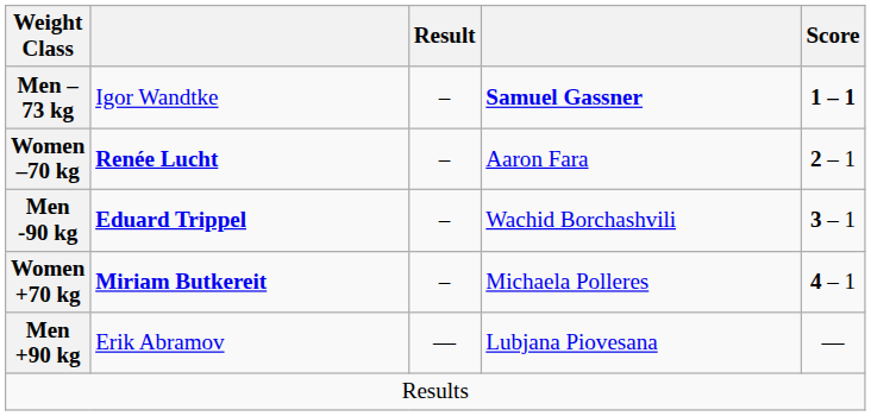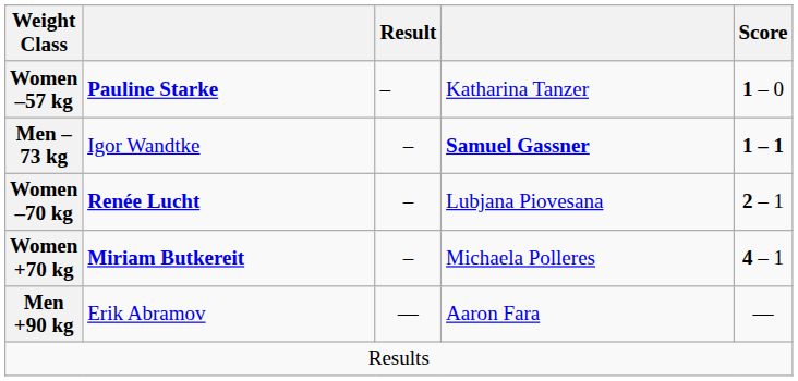 <table class="wikitable">
 <tr>
 <th>Weight Class</th>
 <th style="width: 230px;"></th>
 <th>Result</th>
 <th style="width: 230px;"></th>
 <th>Score</th>
+</tr>
+<tr>
+<th>Women –57 kg</th>
+<td><strong><a href='#'>Pauline Starke</a></strong></td>
+<td><strong></strong> – </td>
+<td><a href='#'>Katharina Tanzer</a></td>
+<td align=center><strong>1</strong> – 0</td>
 </tr>
 <tr>
 <th>Men –73 kg</th>
 <td><a href='#'>Igor Wandtke</a></td>
 <td align=center> – <strong></strong></td>
 <td><strong><a href='#'>Samuel Gassner</a></strong></td>
 <td align=center><strong>1 – 1</strong></td>
 </tr>
 <tr>
 <th>Women –70 kg</th>
 <td><strong><a href='#'>Renée Lucht</a></strong></td>
 <td align=center><strong></strong> – </td>
-<td><a href='#'>Aaron Fara</a></td>
+<td><a href='#'>Lubjana Piovesana</a></td>
 <td align=center><strong>2</strong> – 1</td>
-</tr>
-<tr>
-<th>Men -90 kg</th>
-<td><strong><a href='#'>Eduard Trippel</a></strong></td>
-<td align=center><strong></strong> – </td>
-<td><a href='#'>Wachid Borchashvili</a></td>
-<td align=center><strong>3</strong> – 1</td>
 </tr>
 <tr>
 <th>Women +70 kg</th>
 <td><strong><a href='#'>Miriam Butkereit</a></strong></td>
 <td align=center><strong></strong> – </td>
 <td><a href='#'>Michaela Polleres</a></td>
 <td align=center><strong>4</strong> – 1</td>
 </tr>
 <tr>
 <th>Men +90 kg</th>
 <td><a href='#'>Erik Abramov</a></td>
 <td align=center>—</td>
-<td><a href='#'>Lubjana Piovesana</a></td>
+<td><a href='#'>Aaron Fara</a></td>
 <td align=center>—</td>
 </tr>
 <tr>
 <td align=center colspan=5>Results</td>
 </tr>
 </table>
